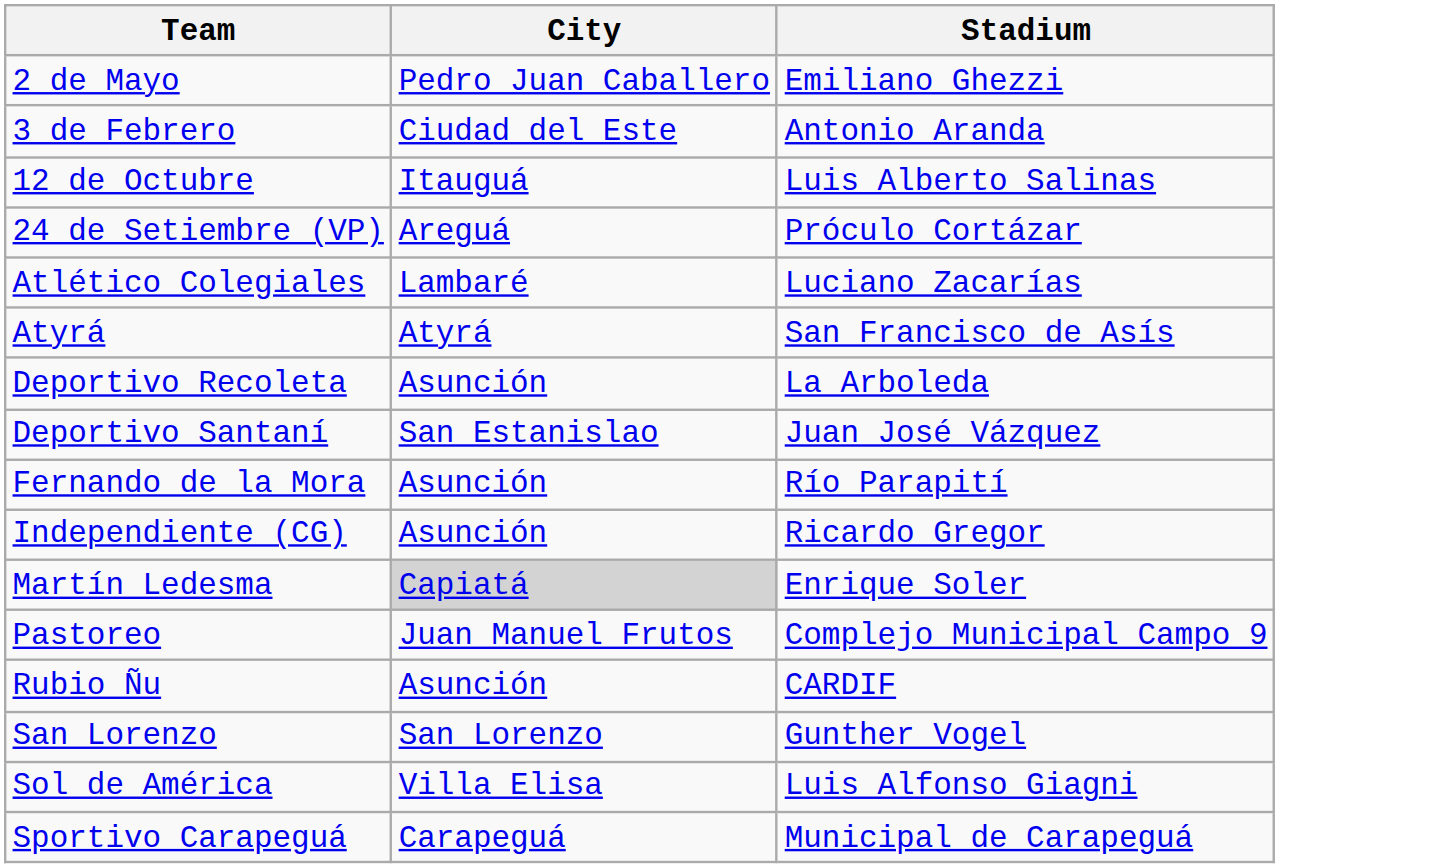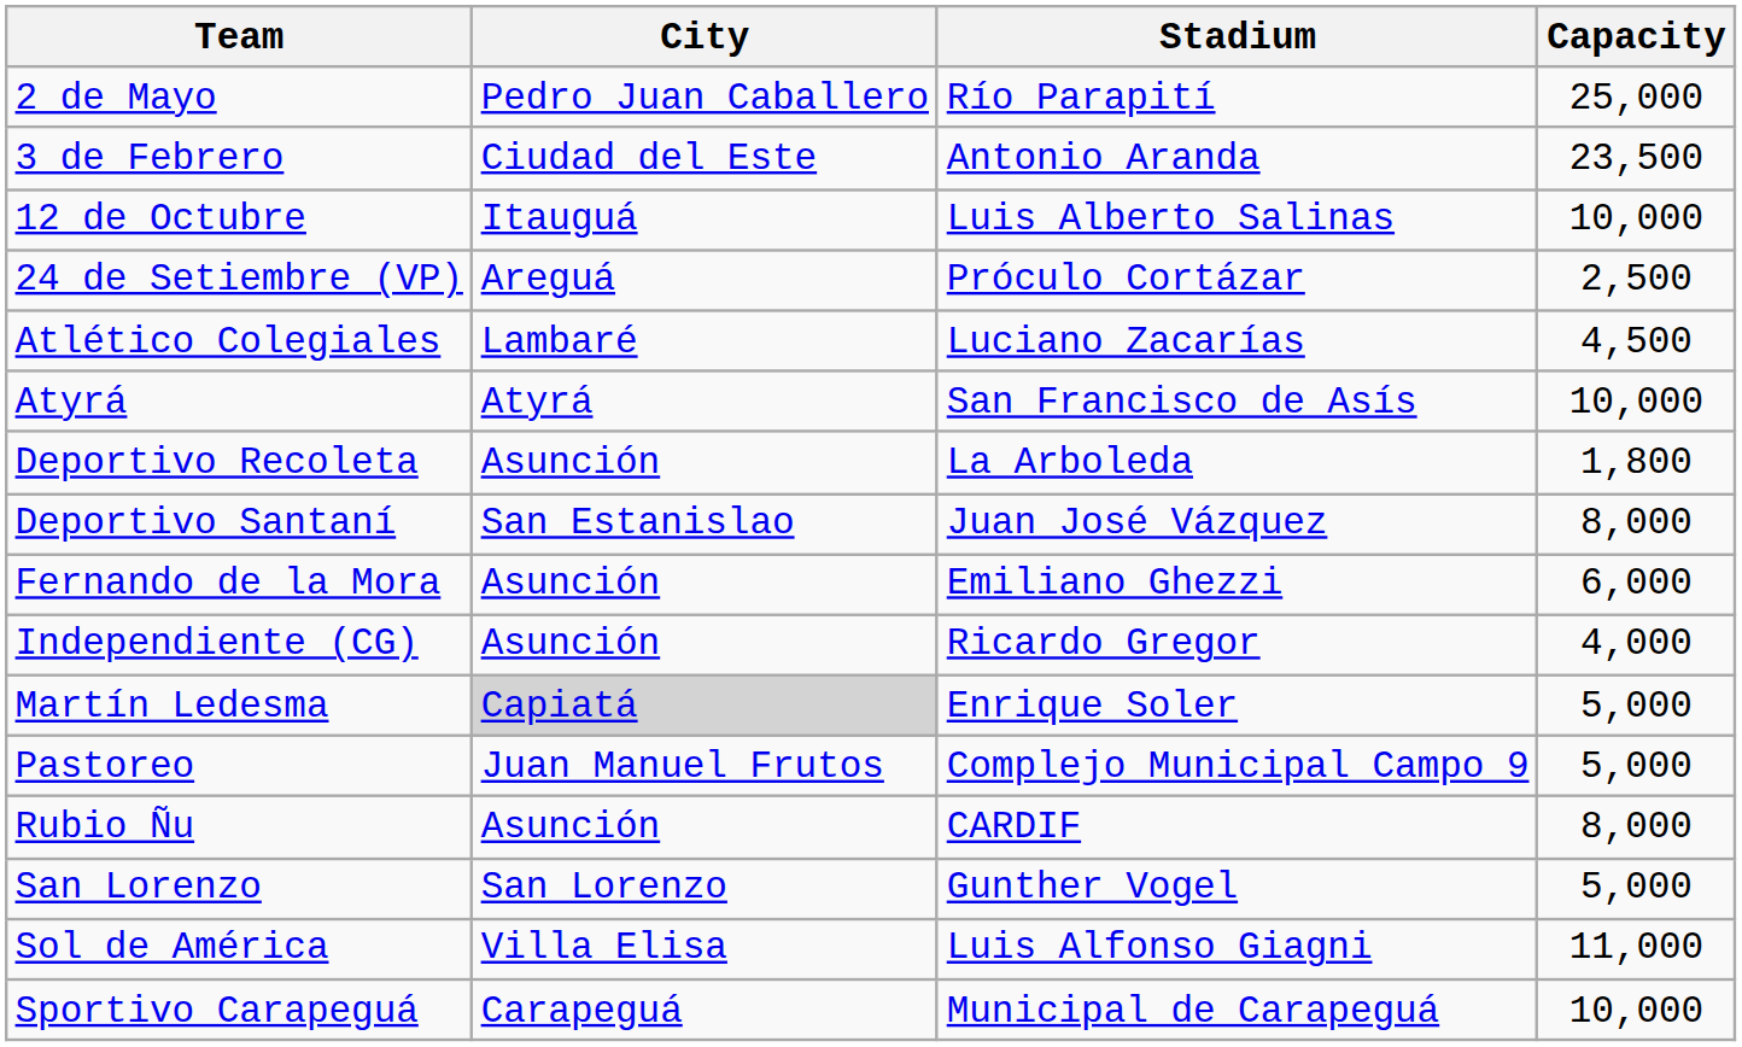 <table class="wikitable sortable">
 <tr>
 <th>Team</th>
 <th>City</th>
 <th>Stadium</th>
+<th>Capacity</th>
 </tr>
 <tr>
 <td><a href='#'>2 de Mayo</a></td>
 <td><a href='#'>Pedro Juan Caballero</a></td>
-<td><a href='#'>Emiliano Ghezzi</a></td>
+<td><a href='#'>Río Parapití</a></td>
+<td align="center">25,000</td>
 </tr>
 <tr>
 <td><a href='#'>3 de Febrero</a></td>
 <td><a href='#'>Ciudad del Este</a></td>
 <td><a href='#'>Antonio Aranda</a></td>
+<td align="center">23,500</td>
 </tr>
 <tr>
 <td><a href='#'>12 de Octubre</a></td>
 <td><a href='#'>Itauguá</a></td>
 <td><a href='#'>Luis Alberto Salinas</a></td>
+<td align="center">10,000</td>
 </tr>
 <tr>
 <td><a href='#'>24 de Setiembre (VP)</a></td>
 <td><a href='#'>Areguá</a></td>
 <td><a href='#'>Próculo Cortázar</a></td>
+<td align="center">2,500</td>
 </tr>
 <tr>
 <td><a href='#'>Atlético Colegiales</a></td>
 <td><a href='#'>Lambaré</a></td>
 <td><a href='#'>Luciano Zacarías</a></td>
+<td align="center">4,500</td>
 </tr>
 <tr>
 <td><a href='#'>Atyrá</a></td>
 <td><a href='#'>Atyrá</a></td>
 <td><a href='#'>San Francisco de Asís</a></td>
+<td align="center">10,000</td>
 </tr>
 <tr>
 <td><a href='#'>Deportivo Recoleta</a></td>
 <td><a href='#'>Asunción</a></td>
 <td><a href='#'>La Arboleda</a></td>
+<td align="center">1,800</td>
 </tr>
 <tr>
 <td><a href='#'>Deportivo Santaní</a></td>
 <td><a href='#'>San Estanislao</a></td>
 <td><a href='#'>Juan José Vázquez</a></td>
+<td align="center">8,000</td>
 </tr>
 <tr>
 <td><a href='#'>Fernando de la Mora</a></td>
 <td><a href='#'>Asunción</a></td>
-<td><a href='#'>Río Parapití</a></td>
+<td><a href='#'>Emiliano Ghezzi</a></td>
+<td align="center">6,000</td>
 </tr>
 <tr>
 <td><a href='#'>Independiente (CG)</a></td>
 <td><a href='#'>Asunción</a></td>
 <td><a href='#'>Ricardo Gregor</a></td>
+<td align="center">4,000</td>
 </tr>
 <tr>
 <td><a href='#'>Martín Ledesma</a></td>
 <td style="background: lightgrey;"><a href='#'>Capiatá</a></td>
 <td><a href='#'>Enrique Soler</a></td>
+<td align="center">5,000</td>
 </tr>
 <tr>
 <td><a href='#'>Pastoreo</a></td>
 <td><a href='#'>Juan Manuel Frutos</a></td>
 <td><a href='#'>Complejo Municipal Campo 9</a></td>
+<td align="center">5,000</td>
 </tr>
 <tr>
 <td><a href='#'>Rubio Ñu</a></td>
 <td><a href='#'>Asunción</a></td>
 <td><a href='#'>CARDIF</a></td>
+<td align="center">8,000</td>
 </tr>
 <tr>
 <td><a href='#'>San Lorenzo</a></td>
 <td><a href='#'>San Lorenzo</a></td>
 <td><a href='#'>Gunther Vogel</a></td>
+<td align="center">5,000</td>
 </tr>
 <tr>
 <td><a href='#'>Sol de América</a></td>
 <td><a href='#'>Villa Elisa</a></td>
 <td><a href='#'>Luis Alfonso Giagni</a></td>
+<td align="center">11,000</td>
 </tr>
 <tr>
 <td><a href='#'>Sportivo Carapeguá</a></td>
 <td><a href='#'>Carapeguá</a></td>
 <td><a href='#'>Municipal de Carapeguá</a></td>
+<td align="center">10,000</td>
 </tr>
 </table>
